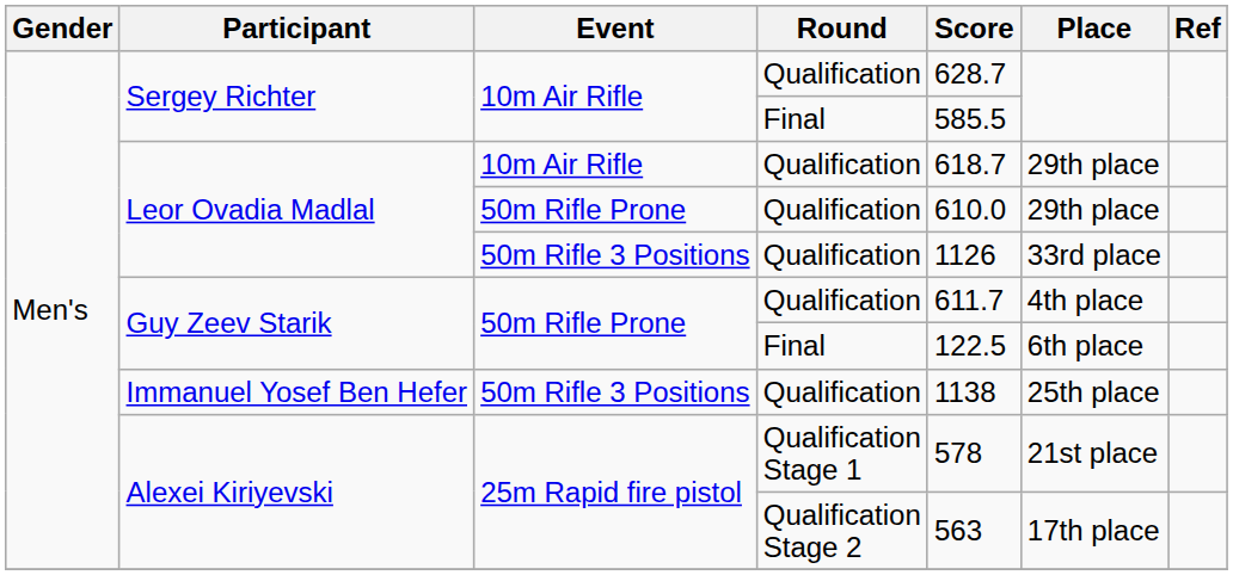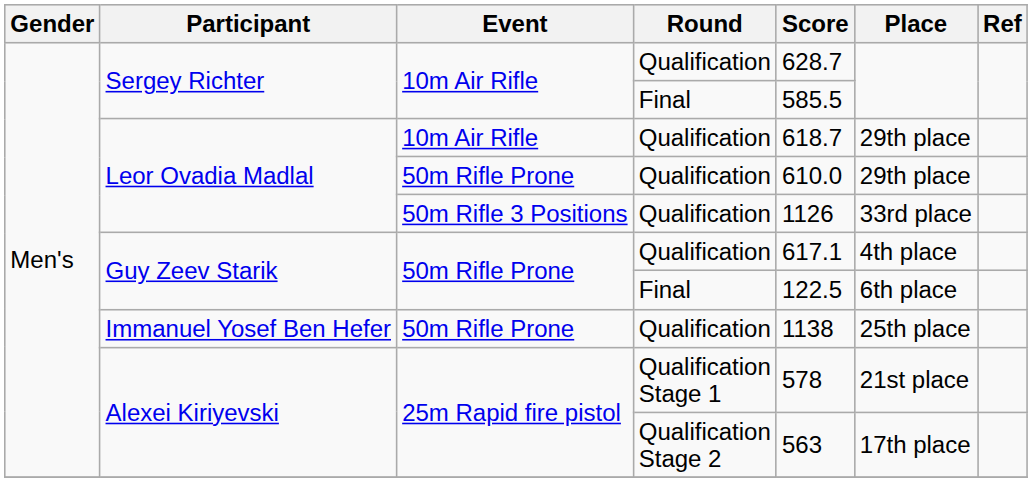 <table class="wikitable" style="font-size: 95%;">
 <tr>
 <th>Gender</th>
 <th>Participant</th>
 <th>Event</th>
 <th>Round</th>
 <th>Score</th>
 <th>Place</th>
 <th>Ref</th>
 </tr>
 <tr>
 <td rowspan=10>Men's</td>
 <td rowspan=2><a href='#'>Sergey Richter</a></td>
 <td rowspan=2><a href='#'>10m Air Rifle</a></td>
 <td>Qualification</td>
 <td>628.7</td>
 <td rowspan=2></td>
 <td rowspan=2></td>
 </tr>
 <tr>
 <td>Final</td>
 <td>585.5</td>
 </tr>
 <tr>
 <td rowspan=3><a href='#'>Leor Ovadia Madlal</a></td>
 <td rowspan=1><a href='#'>10m Air Rifle</a></td>
 <td>Qualification</td>
 <td>618.7</td>
 <td>29th place</td>
 <td></td>
 </tr>
 <tr>
 <td rowspan=1><a href='#'>50m Rifle Prone</a></td>
 <td>Qualification</td>
 <td>610.0</td>
 <td>29th place</td>
 <td></td>
 </tr>
 <tr>
 <td rowspan=1><a href='#'>50m Rifle 3 Positions</a></td>
 <td>Qualification</td>
 <td>1126</td>
 <td>33rd place</td>
 <td></td>
 </tr>
 <tr>
 <td rowspan=2><a href='#'>Guy Zeev Starik</a></td>
 <td rowspan=2><a href='#'>50m Rifle Prone</a></td>
 <td>Qualification</td>
-<td>611.7</td>
+<td>617.1</td>
 <td>4th place</td>
 <td></td>
 </tr>
 <tr>
 <td>Final</td>
 <td>122.5</td>
 <td>6th place</td>
 <td></td>
 </tr>
 <tr>
 <td><a href='#'>Immanuel Yosef Ben Hefer</a></td>
-<td rowspan=1><a href='#'>50m Rifle 3 Positions</a></td>
+<td rowspan=1><a href='#'>50m Rifle Prone</a></td>
 <td>Qualification</td>
 <td>1138</td>
 <td>25th place</td>
 <td></td>
 </tr>
 <tr>
 <td rowspan=2><a href='#'>Alexei Kiriyevski</a></td>
 <td rowspan=2><a href='#'>25m Rapid fire pistol</a></td>
 <td>Qualification<br>Stage 1</td>
 <td>578</td>
 <td>21st place</td>
 <td></td>
 </tr>
 <tr>
 <td>Qualification<br>Stage 2</td>
 <td>563</td>
 <td>17th place</td>
 <td></td>
 </tr>
 <tr>
 </tr>
 </table>
